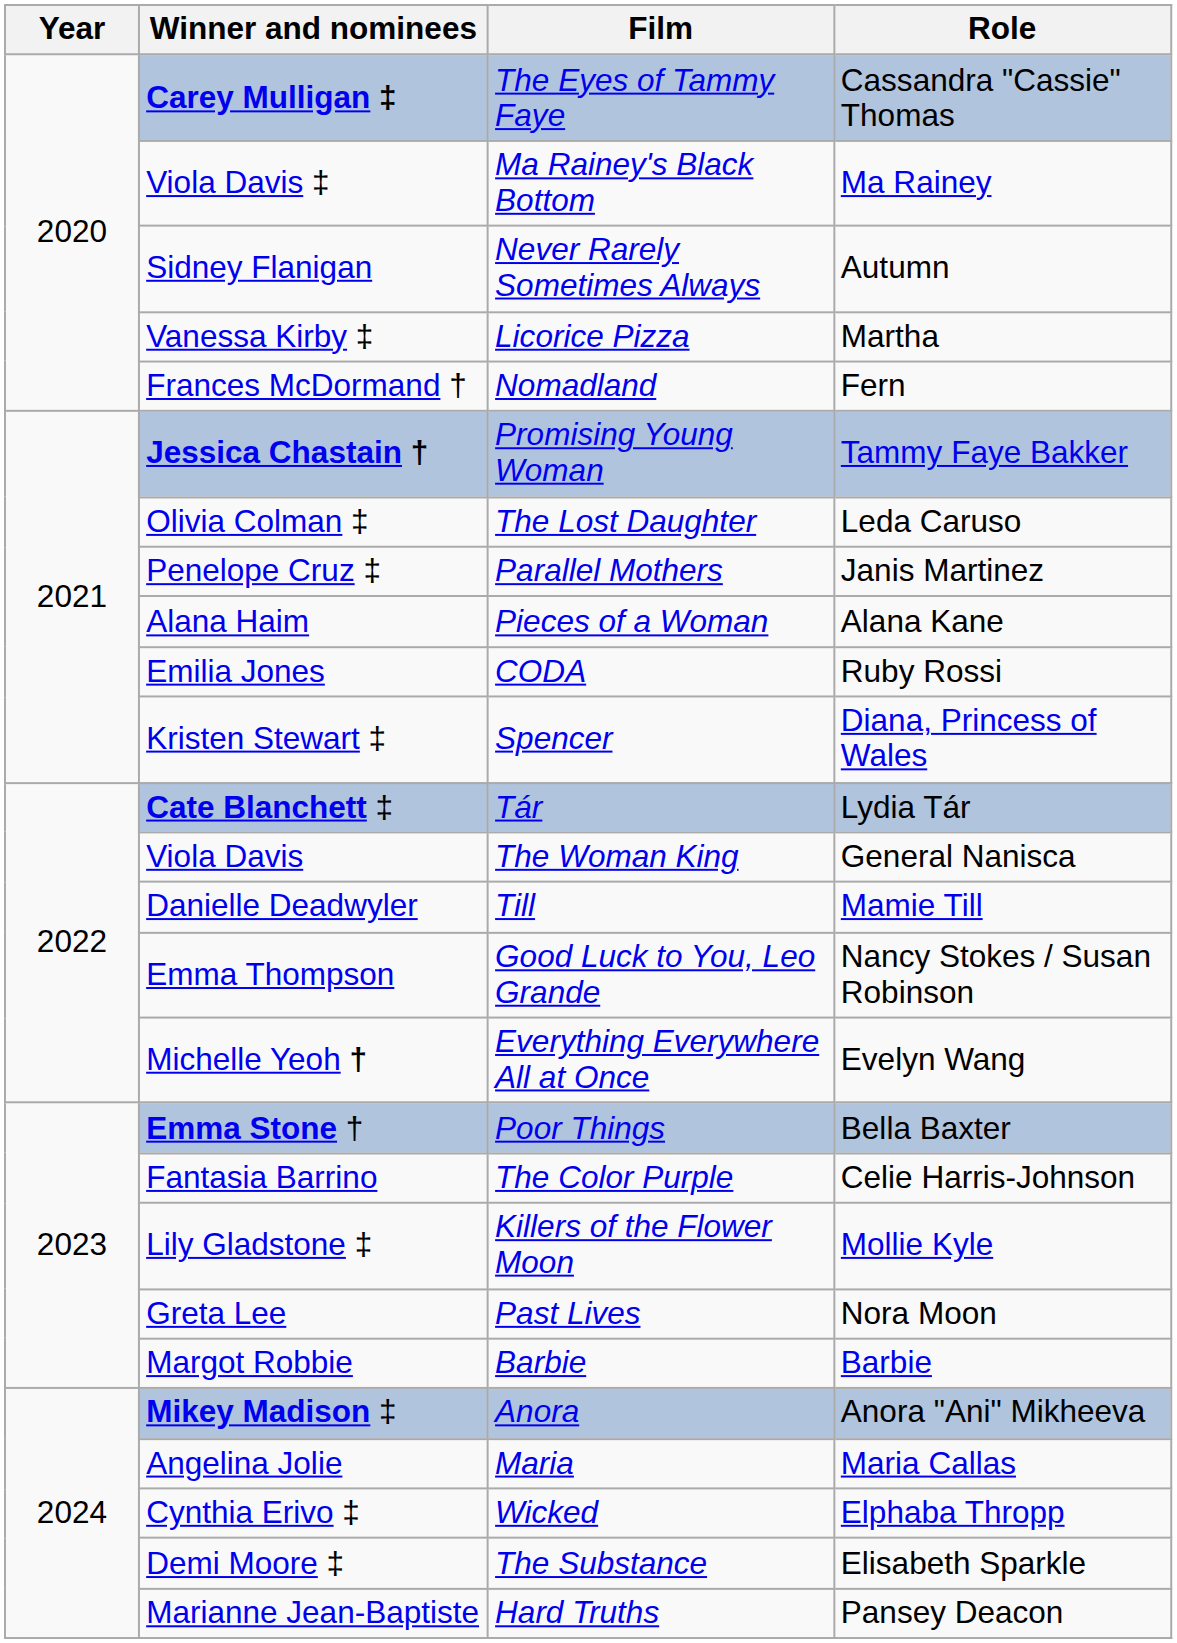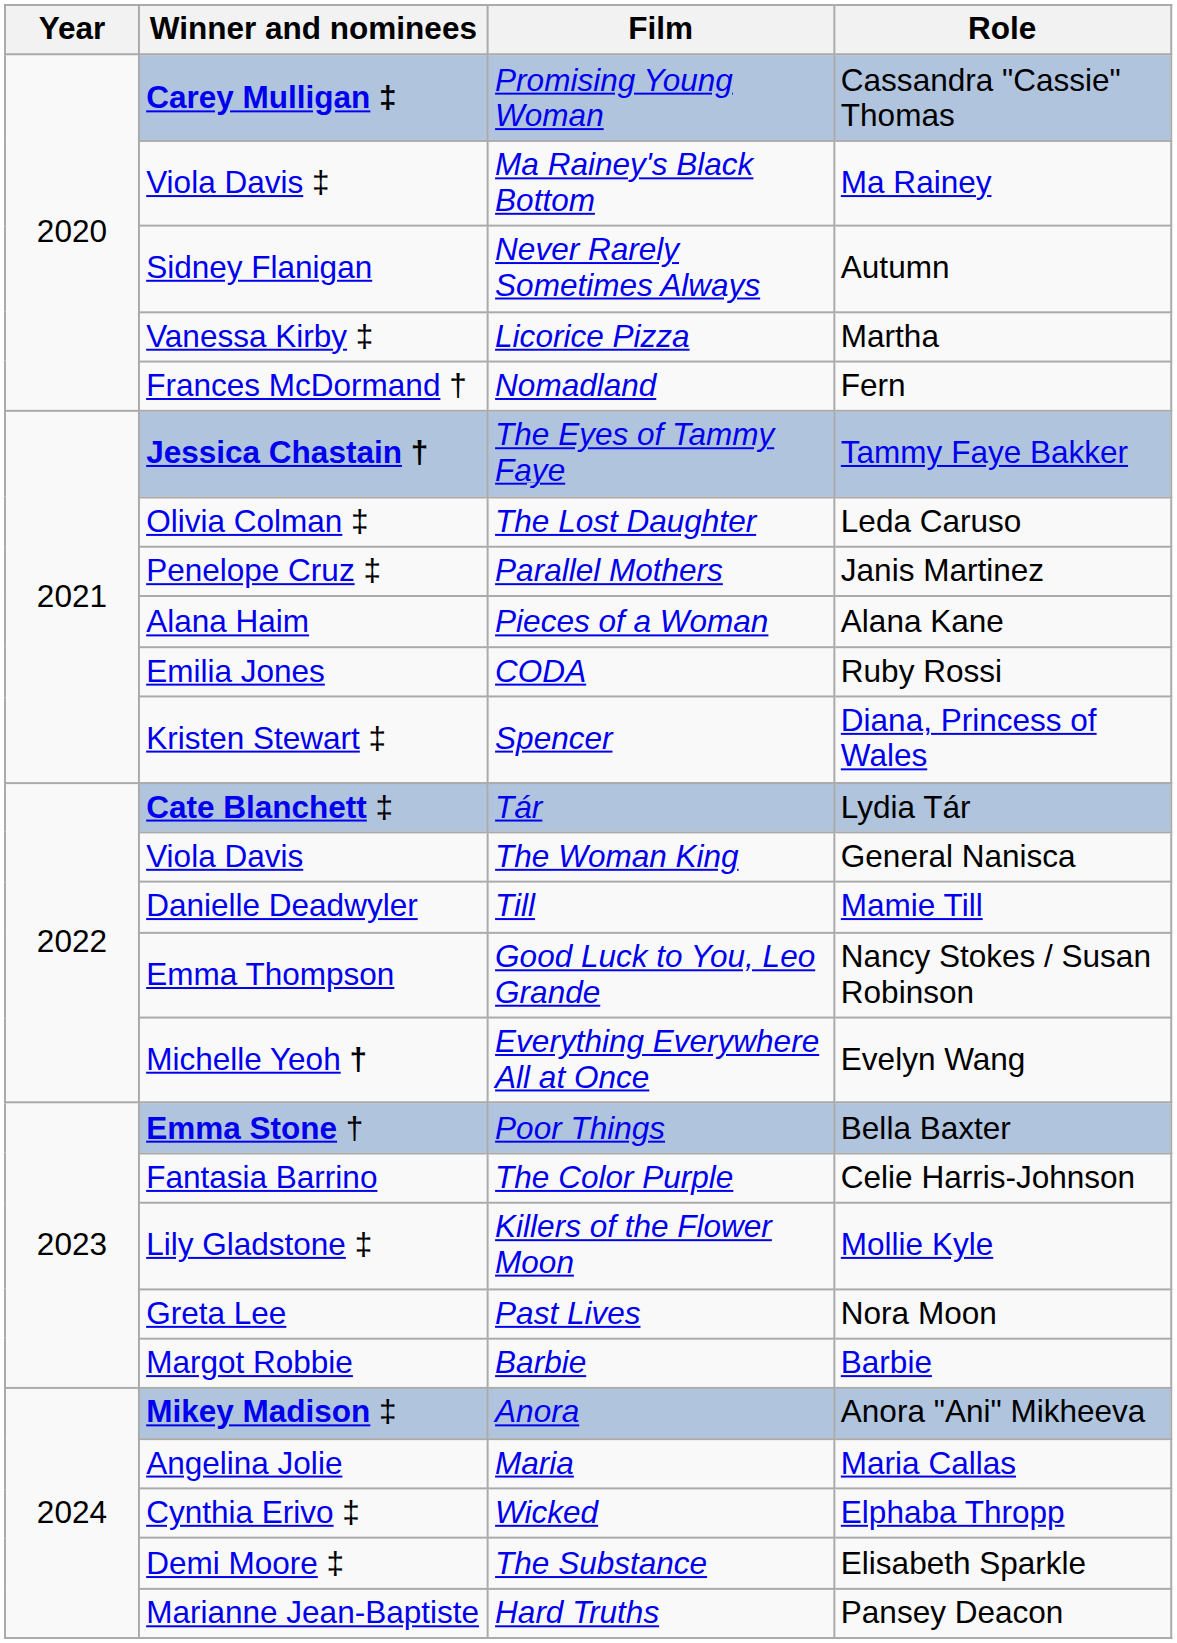 <table class="wikitable" width="95%" cellpadding="5">
 <tr>
 <th width="100"><strong>Year</strong></th>
 <th width="300"><strong>Winner and nominees</strong></th>
 <th width="300"><strong>Film</strong></th>
 <th width="300"><strong>Role</strong></th>
 </tr>
 <tr>
 <td rowspan="5" style="text-align:center;">2020</td>
 <td style="background:#B0C4DE;"><strong><a href='#'>Carey Mulligan</a> ‡</strong></td>
-<td style="background:#B0C4DE;"><em><a href='#'>The Eyes of Tammy Faye</a></em></td>
+<td style="background:#B0C4DE;"><em><a href='#'>Promising Young Woman</a></em></td>
 <td style="background:#B0C4DE;">Cassandra "Cassie" Thomas</td>
 </tr>
 <tr>
 <td><a href='#'>Viola Davis</a> ‡</td>
 <td><em><a href='#'>Ma Rainey's Black Bottom</a></em></td>
 <td><a href='#'>Ma Rainey</a></td>
 </tr>
 <tr>
 <td><a href='#'>Sidney Flanigan</a></td>
 <td><em><a href='#'>Never Rarely Sometimes Always</a></em></td>
 <td>Autumn</td>
 </tr>
 <tr>
 <td><a href='#'>Vanessa Kirby</a> ‡</td>
 <td><em><a href='#'>Licorice Pizza</a></em></td>
 <td>Martha</td>
 </tr>
 <tr>
 <td><a href='#'>Frances McDormand</a> †</td>
 <td><em><a href='#'>Nomadland</a></em></td>
 <td>Fern</td>
 </tr>
 <tr>
 <td rowspan="6" style="text-align:center;">2021</td>
 <td style="background:#B0C4DE;"><strong><a href='#'>Jessica Chastain</a> †</strong></td>
-<td style="background:#B0C4DE;"><em><a href='#'>Promising Young Woman</a></em></td>
+<td style="background:#B0C4DE;"><em><a href='#'>The Eyes of Tammy Faye</a></em></td>
 <td style="background:#B0C4DE;"><a href='#'>Tammy Faye Bakker</a></td>
 </tr>
 <tr>
 <td><a href='#'>Olivia Colman</a> ‡</td>
 <td><em><a href='#'>The Lost Daughter</a></em></td>
 <td>Leda Caruso</td>
 </tr>
 <tr>
 <td><a href='#'>Penelope Cruz</a> ‡</td>
 <td><em><a href='#'>Parallel Mothers</a></em></td>
 <td>Janis Martinez</td>
 </tr>
 <tr>
 <td><a href='#'>Alana Haim</a></td>
 <td><em><a href='#'>Pieces of a Woman</a></em></td>
 <td>Alana Kane</td>
 </tr>
 <tr>
 <td><a href='#'>Emilia Jones</a></td>
 <td><em><a href='#'>CODA</a></em></td>
 <td>Ruby Rossi</td>
 </tr>
 <tr>
 <td><a href='#'>Kristen Stewart</a> ‡</td>
 <td><em><a href='#'>Spencer</a></em></td>
 <td><a href='#'>Diana, Princess of Wales</a></td>
 </tr>
 <tr>
 <td rowspan="5" style="text-align:center;">2022</td>
 <td style="background:#B0C4DE;"><strong><a href='#'>Cate Blanchett</a></strong> ‡</td>
 <td style="background:#B0C4DE;"><em><a href='#'>Tár</a></em></td>
 <td style="background:#B0C4DE;">Lydia Tár</td>
 </tr>
 <tr>
 <td><a href='#'>Viola Davis</a></td>
 <td><em><a href='#'>The Woman King</a></em></td>
 <td>General Nanisca</td>
 </tr>
 <tr>
 <td><a href='#'>Danielle Deadwyler</a></td>
 <td><em><a href='#'>Till</a></em></td>
 <td><a href='#'>Mamie Till</a></td>
 </tr>
 <tr>
 <td><a href='#'>Emma Thompson</a></td>
 <td><em><a href='#'>Good Luck to You, Leo Grande</a></em></td>
 <td>Nancy Stokes / Susan Robinson</td>
 </tr>
 <tr>
 <td><a href='#'>Michelle Yeoh</a> <strong>†</strong></td>
 <td><em><a href='#'>Everything Everywhere All at Once</a></em></td>
 <td>Evelyn Wang</td>
 </tr>
 <tr>
 <td rowspan="5" style="text-align:center;">2023</td>
 <td style="background:#B0C4DE;"><strong><a href='#'>Emma Stone</a></strong>  †</td>
 <td style="background:#B0C4DE;"><em><a href='#'>Poor Things</a></em></td>
 <td style="background:#B0C4DE;">Bella Baxter</td>
 </tr>
 <tr>
 <td><a href='#'>Fantasia Barrino</a></td>
 <td><em><a href='#'>The Color Purple</a></em></td>
 <td>Celie Harris-Johnson</td>
 </tr>
 <tr>
 <td><a href='#'>Lily Gladstone</a> ‡</td>
 <td><em><a href='#'>Killers of the Flower Moon</a></em></td>
 <td><a href='#'>Mollie Kyle</a></td>
 </tr>
 <tr>
 <td><a href='#'>Greta Lee</a></td>
 <td><em><a href='#'>Past Lives</a></em></td>
 <td>Nora Moon</td>
 </tr>
 <tr>
 <td><a href='#'>Margot Robbie</a></td>
 <td><em><a href='#'>Barbie</a></em></td>
 <td><a href='#'>Barbie</a></td>
 </tr>
 <tr>
 <td rowspan="5" style="text-align:center;">2024</td>
 <td style="background:#B0C4DE;"><strong><a href='#'>Mikey Madison</a></strong>  ‡</td>
 <td style="background:#B0C4DE;"><em><a href='#'>Anora</a></em></td>
 <td style="background:#B0C4DE;">Anora "Ani" Mikheeva</td>
 </tr>
 <tr>
 <td><a href='#'>Angelina Jolie</a></td>
 <td><em><a href='#'>Maria</a></em></td>
 <td><a href='#'>Maria Callas</a></td>
 </tr>
 <tr>
 <td><a href='#'>Cynthia Erivo</a> ‡</td>
 <td><em><a href='#'>Wicked</a></em></td>
 <td><a href='#'>Elphaba Thropp</a></td>
 </tr>
 <tr>
 <td><a href='#'>Demi Moore</a> ‡</td>
 <td><em><a href='#'>The Substance</a></em></td>
 <td>Elisabeth Sparkle</td>
 </tr>
 <tr>
 <td><a href='#'>Marianne Jean-Baptiste</a></td>
 <td><em><a href='#'>Hard Truths</a></em></td>
 <td>Pansey Deacon</td>
 </tr>
 <tr>
 </tr>
 </table>
